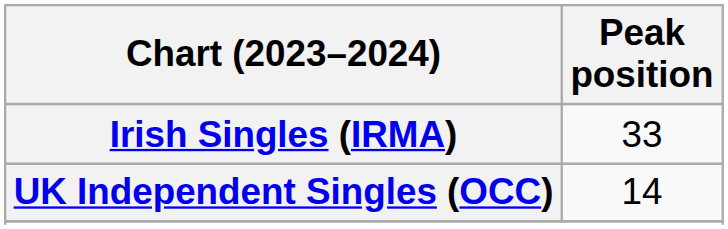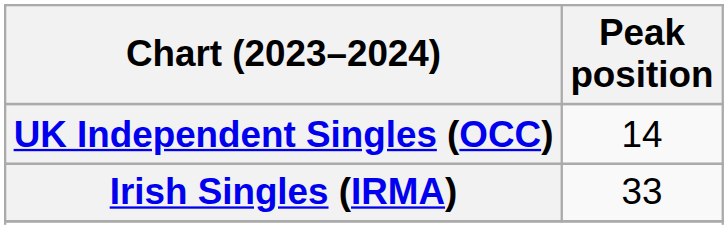 <table class="wikitable sortable plainrowheaders" style="text-align:center">
 <tr>
 <th scope="col">Chart (2023–2024)</th>
 <th scope="col">Peak<br>position</th>
+</tr>
+<tr>
+</tr>
+<tr>
+<th scope="row"><a href='#'>UK Independent Singles</a> (<a href='#'>OCC</a>)</th>
+<td align=center>14</td>
 </tr>
 <tr>
 </tr>
 <tr>
 <th scope="row"><a href='#'>Irish Singles</a> (<a href='#'>IRMA</a>)</th>
 <td align=center>33</td>
 </tr>
 <tr>
 </tr>
 <tr>
-<th scope="row"><a href='#'>UK Independent Singles</a> (<a href='#'>OCC</a>)</th>
-<td align=center>14</td>
-</tr>
-<tr>
-</tr>
-<tr>
 </tr>
 </table>
